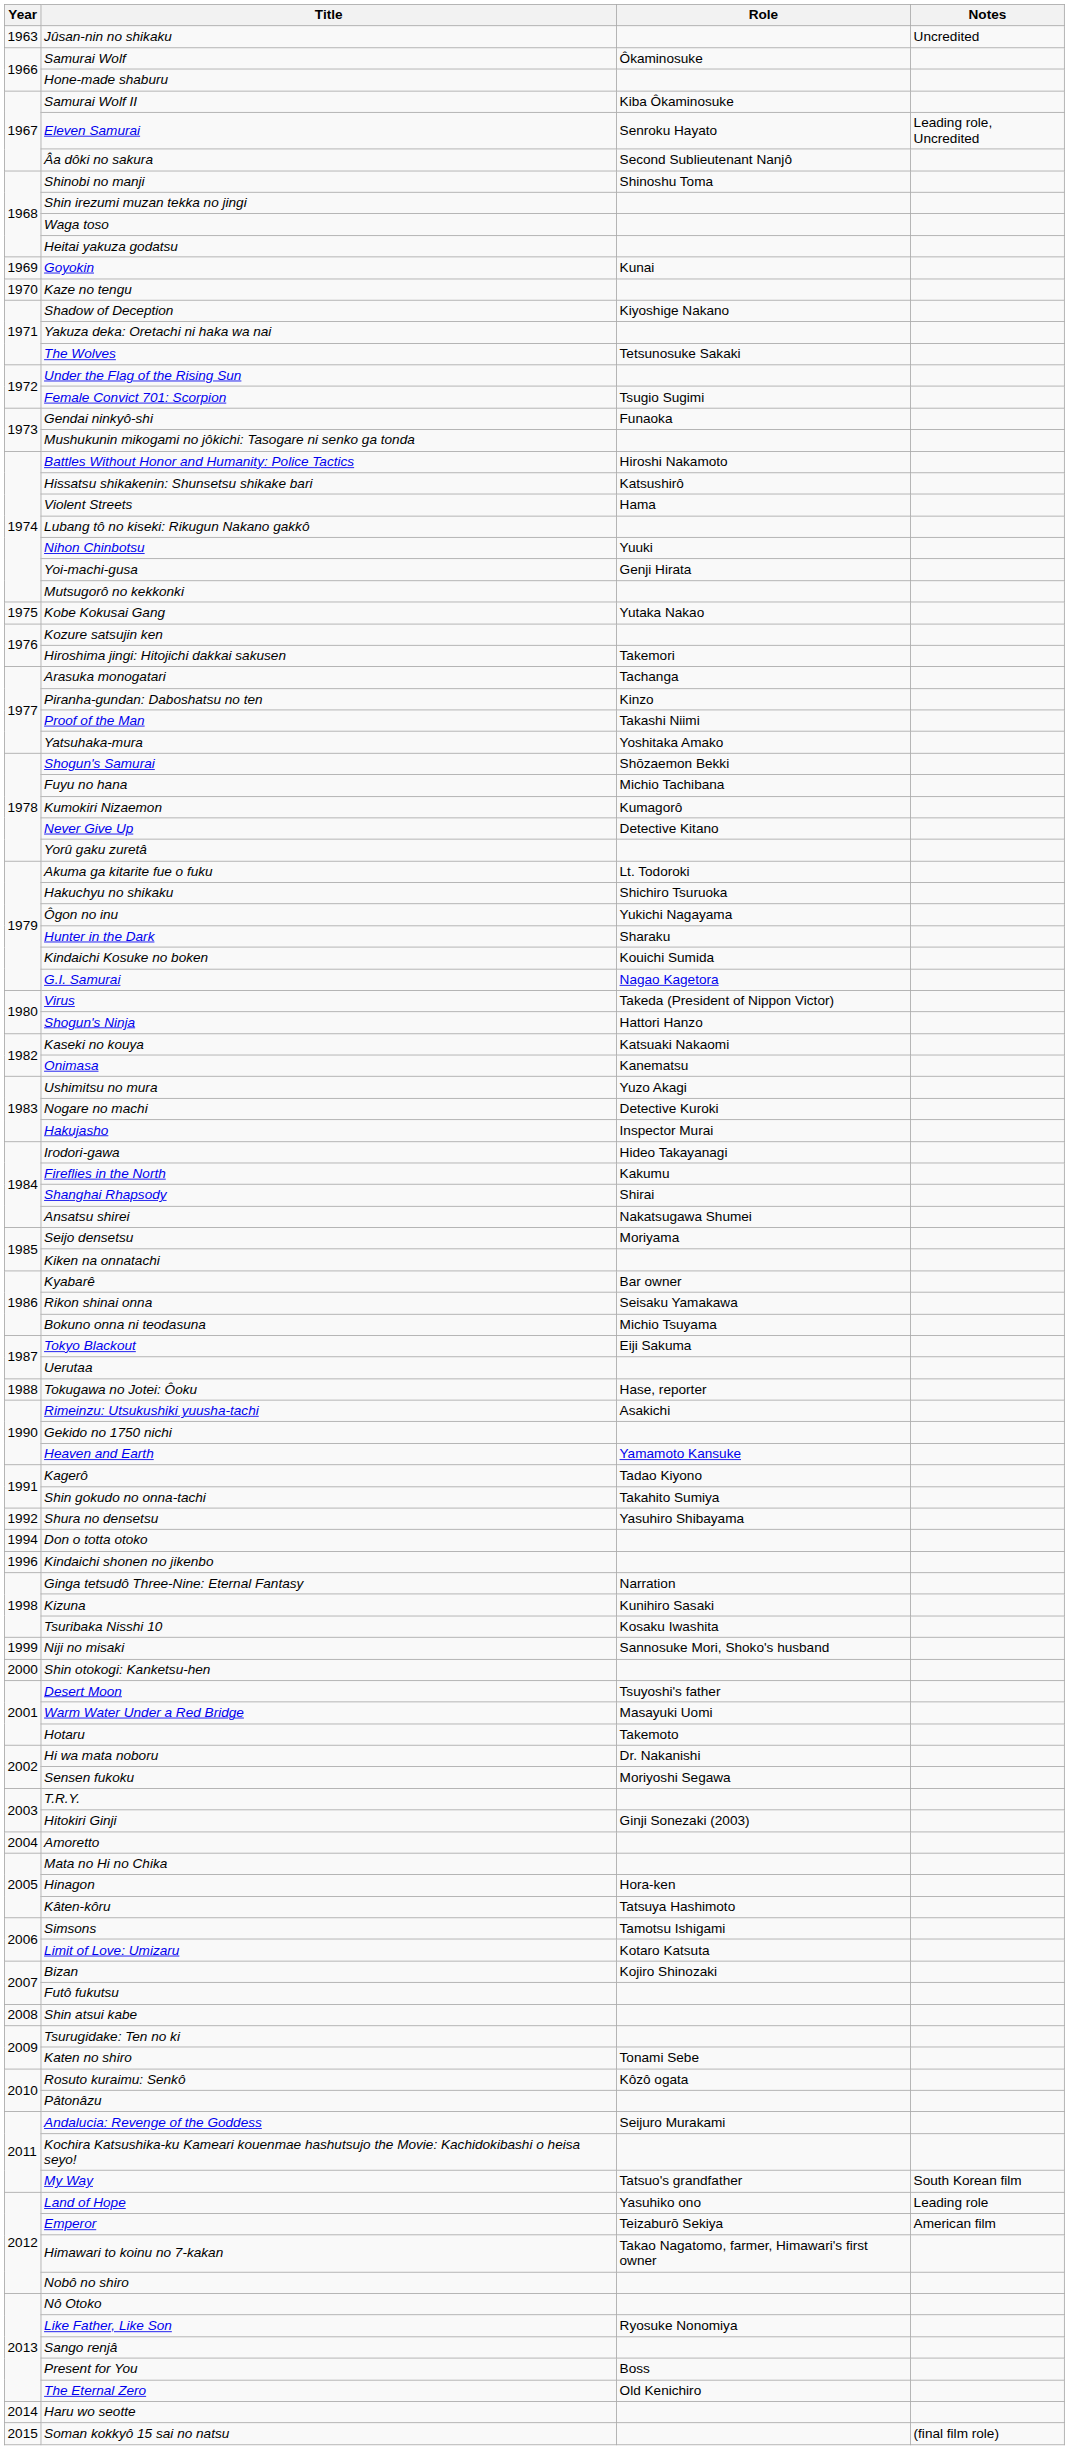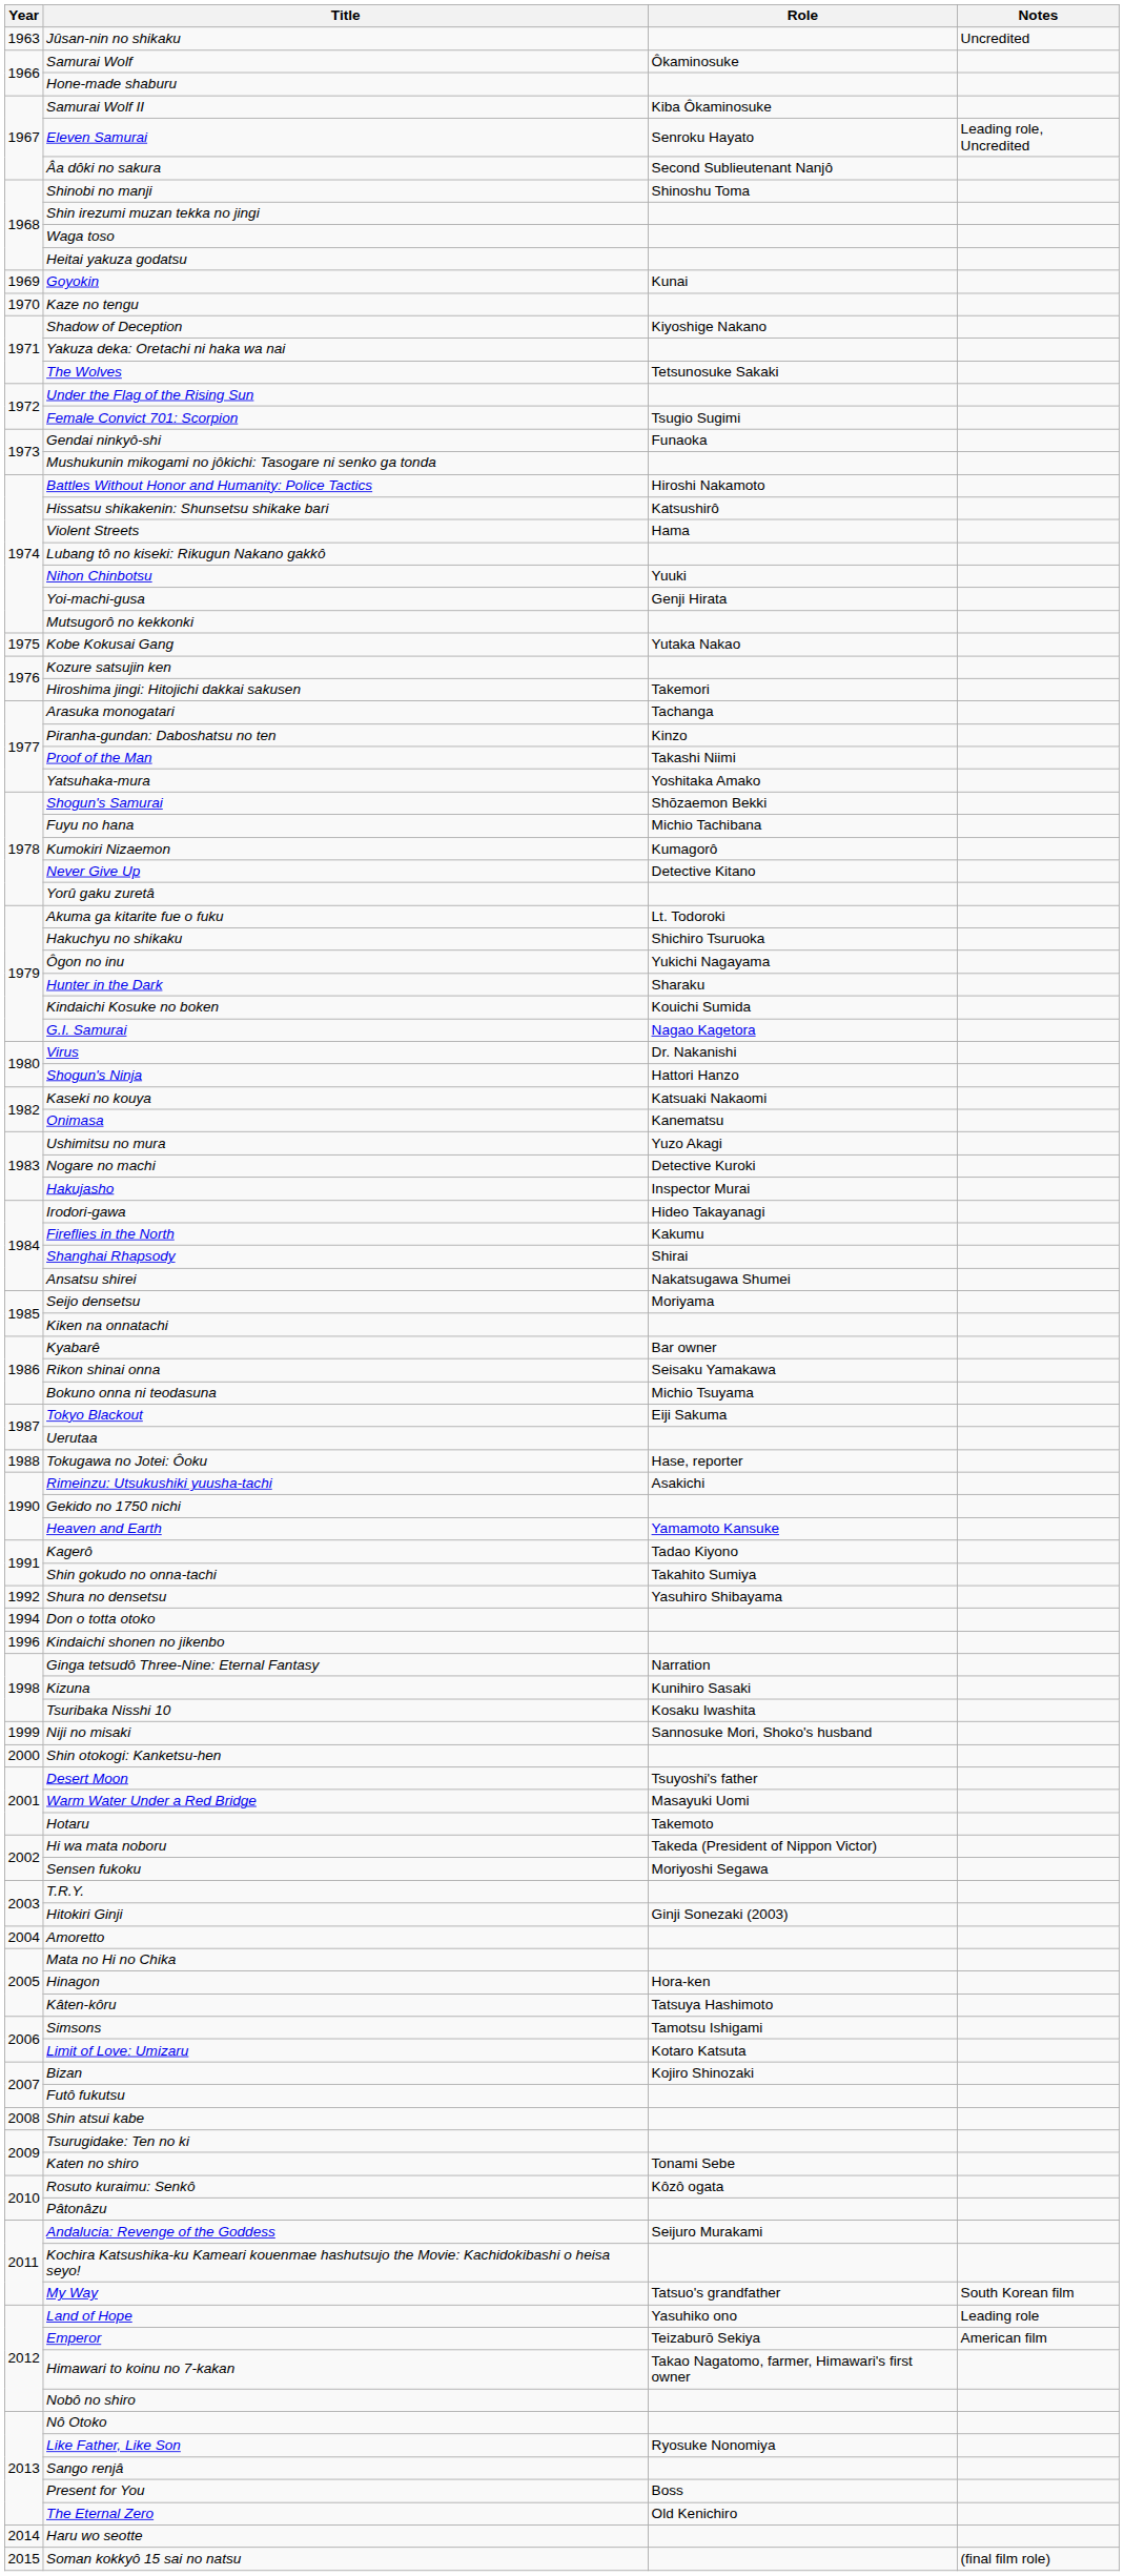 <table class="wikitable sortable">
 <tr>
 <th>Year</th>
 <th>Title</th>
 <th>Role</th>
 <th class="unsortable">Notes</th>
 </tr>
 <tr>
 <td>1963</td>
 <td><em>Jûsan-nin no shikaku</em></td>
 <td></td>
 <td>Uncredited</td>
 </tr>
 <tr>
 <td rowspan=2>1966</td>
 <td><em>Samurai Wolf</em></td>
 <td>Ôkaminosuke</td>
 <td></td>
 </tr>
 <tr>
 <td><em>Hone-made shaburu</em></td>
 <td></td>
 <td></td>
 </tr>
 <tr>
 <td rowspan=3>1967</td>
 <td><em>Samurai Wolf II</em></td>
 <td>Kiba Ôkaminosuke</td>
 <td></td>
 </tr>
 <tr>
 <td><em><a href='#'>Eleven Samurai</a></em></td>
 <td>Senroku Hayato</td>
 <td>Leading role, Uncredited</td>
 </tr>
 <tr>
 <td><em>Âa dôki no sakura</em></td>
 <td>Second Sublieutenant Nanjô</td>
 <td></td>
 </tr>
 <tr>
 <td rowspan=4>1968</td>
 <td><em>Shinobi no manji</em></td>
 <td>Shinoshu Toma</td>
 <td></td>
 </tr>
 <tr>
 <td><em>Shin irezumi muzan tekka no jingi</em></td>
 <td></td>
 <td></td>
 </tr>
 <tr>
 <td><em>Waga toso</em></td>
 <td></td>
 <td></td>
 </tr>
 <tr>
 <td><em>Heitai yakuza godatsu</em></td>
 <td></td>
 <td></td>
 </tr>
 <tr>
 <td>1969</td>
 <td><em><a href='#'>Goyokin</a></em></td>
 <td>Kunai</td>
 <td></td>
 </tr>
 <tr>
 <td>1970</td>
 <td><em>Kaze no tengu</em></td>
 <td></td>
 <td></td>
 </tr>
 <tr>
 <td rowspan=3>1971</td>
 <td><em>Shadow of Deception</em></td>
 <td>Kiyoshige Nakano</td>
 <td></td>
 </tr>
 <tr>
 <td><em>Yakuza deka: Oretachi ni haka wa nai</em></td>
 <td></td>
 <td></td>
 </tr>
 <tr>
 <td><em><a href='#'>The Wolves</a></em></td>
 <td>Tetsunosuke Sakaki</td>
 <td></td>
 </tr>
 <tr>
 <td rowspan=2>1972</td>
 <td><em><a href='#'>Under the Flag of the Rising Sun</a></em></td>
 <td></td>
 <td></td>
 </tr>
 <tr>
 <td><em><a href='#'>Female Convict 701: Scorpion</a></em></td>
 <td>Tsugio Sugimi</td>
 <td></td>
 </tr>
 <tr>
 <td rowspan=2>1973</td>
 <td><em>Gendai ninkyô-shi</em></td>
 <td>Funaoka</td>
 <td></td>
 </tr>
 <tr>
 <td><em>Mushukunin mikogami no jôkichi: Tasogare ni senko ga tonda</em></td>
 <td></td>
 <td></td>
 </tr>
 <tr>
 <td rowspan=7>1974</td>
 <td><em><a href='#'>Battles Without Honor and Humanity: Police Tactics</a></em></td>
 <td>Hiroshi Nakamoto</td>
 <td></td>
 </tr>
 <tr>
 <td><em>Hissatsu shikakenin: Shunsetsu shikake bari</em></td>
 <td>Katsushirô</td>
 <td></td>
 </tr>
 <tr>
 <td><em>Violent Streets</em></td>
 <td>Hama</td>
 <td></td>
 </tr>
 <tr>
 <td><em>Lubang tô no kiseki: Rikugun Nakano gakkô</em></td>
 <td></td>
 <td></td>
 </tr>
 <tr>
 <td><em><a href='#'>Nihon Chinbotsu</a></em></td>
 <td>Yuuki</td>
 <td></td>
 </tr>
 <tr>
 <td><em>Yoi-machi-gusa</em></td>
 <td>Genji Hirata</td>
 <td></td>
 </tr>
 <tr>
 <td><em>Mutsugorô no kekkonki</em></td>
 <td></td>
 <td></td>
 </tr>
 <tr>
 <td>1975</td>
 <td><em>Kobe Kokusai Gang</em></td>
 <td>Yutaka Nakao</td>
 <td></td>
 </tr>
 <tr>
 <td rowspan=2>1976</td>
 <td><em>Kozure satsujin ken</em></td>
 <td></td>
 <td></td>
 </tr>
 <tr>
 <td><em>Hiroshima jingi: Hitojichi dakkai sakusen</em></td>
 <td>Takemori</td>
 <td></td>
 </tr>
 <tr>
 <td rowspan=4>1977</td>
 <td><em>Arasuka monogatari</em></td>
 <td>Tachanga</td>
 <td></td>
 </tr>
 <tr>
 <td><em>Piranha-gundan: Daboshatsu no ten</em></td>
 <td>Kinzo</td>
 <td></td>
 </tr>
 <tr>
 <td><em><a href='#'>Proof of the Man</a></em></td>
 <td>Takashi Niimi</td>
 <td></td>
 </tr>
 <tr>
 <td><em>Yatsuhaka-mura</em></td>
 <td>Yoshitaka Amako</td>
 <td></td>
 </tr>
 <tr>
 <td rowspan=5>1978</td>
 <td><em><a href='#'>Shogun's Samurai</a></em></td>
 <td>Shōzaemon Bekki</td>
 <td></td>
 </tr>
 <tr>
 <td><em>Fuyu no hana</em></td>
 <td>Michio Tachibana</td>
 <td></td>
 </tr>
 <tr>
 <td><em>Kumokiri Nizaemon</em></td>
 <td>Kumagorô</td>
 <td></td>
 </tr>
 <tr>
 <td><em><a href='#'>Never Give Up</a></em></td>
 <td>Detective Kitano</td>
 <td></td>
 </tr>
 <tr>
 <td><em>Yorû gaku zuretâ</em></td>
 <td></td>
 <td></td>
 </tr>
 <tr>
 <td rowspan=6>1979</td>
 <td><em>Akuma ga kitarite fue o fuku</em></td>
 <td>Lt. Todoroki</td>
 <td></td>
 </tr>
 <tr>
 <td><em>Hakuchyu no shikaku</em></td>
 <td>Shichiro Tsuruoka</td>
 <td></td>
 </tr>
 <tr>
 <td><em>Ôgon no inu</em></td>
 <td>Yukichi Nagayama</td>
 <td></td>
 </tr>
 <tr>
 <td><em><a href='#'>Hunter in the Dark</a></em></td>
 <td>Sharaku</td>
 <td></td>
 </tr>
 <tr>
 <td><em>Kindaichi Kosuke no boken</em></td>
 <td>Kouichi Sumida</td>
 <td></td>
 </tr>
 <tr>
 <td><em><a href='#'>G.I. Samurai</a></em></td>
 <td><a href='#'>Nagao Kagetora</a></td>
 <td></td>
 </tr>
 <tr>
 <td rowspan=2>1980</td>
 <td><em><a href='#'>Virus</a></em></td>
-<td>Takeda (President of Nippon Victor)</td>
+<td>Dr. Nakanishi</td>
 <td></td>
 </tr>
 <tr>
 <td><em><a href='#'>Shogun's Ninja</a></em></td>
 <td>Hattori Hanzo</td>
 <td></td>
 </tr>
 <tr>
 <td rowspan=2>1982</td>
 <td><em>Kaseki no kouya</em></td>
 <td>Katsuaki Nakaomi</td>
 <td></td>
 </tr>
 <tr>
 <td><em><a href='#'>Onimasa</a></em></td>
 <td>Kanematsu</td>
 <td></td>
 </tr>
 <tr>
 <td rowspan=3>1983</td>
 <td><em>Ushimitsu no mura</em></td>
 <td>Yuzo Akagi</td>
 <td></td>
 </tr>
 <tr>
 <td><em>Nogare no machi</em></td>
 <td>Detective Kuroki</td>
 <td></td>
 </tr>
 <tr>
 <td><em><a href='#'>Hakujasho</a></em></td>
 <td>Inspector Murai</td>
 <td></td>
 </tr>
 <tr>
 <td rowspan=4>1984</td>
 <td><em>Irodori-gawa</em></td>
 <td>Hideo Takayanagi</td>
 <td></td>
 </tr>
 <tr>
 <td><em><a href='#'>Fireflies in the North</a></em></td>
 <td>Kakumu</td>
 <td></td>
 </tr>
 <tr>
 <td><em><a href='#'>Shanghai Rhapsody</a></em></td>
 <td>Shirai</td>
 <td></td>
 </tr>
 <tr>
 <td><em>Ansatsu shirei</em></td>
 <td>Nakatsugawa Shumei</td>
 <td></td>
 </tr>
 <tr>
 <td rowspan=2>1985</td>
 <td><em>Seijo densetsu</em></td>
 <td>Moriyama</td>
 <td></td>
 </tr>
 <tr>
 <td><em>Kiken na onnatachi</em></td>
 <td></td>
 <td></td>
 </tr>
 <tr>
 <td rowspan=3>1986</td>
 <td><em>Kyabarê</em></td>
 <td>Bar owner</td>
 <td></td>
 </tr>
 <tr>
 <td><em>Rikon shinai onna</em></td>
 <td>Seisaku Yamakawa</td>
 <td></td>
 </tr>
 <tr>
 <td><em>Bokuno onna ni teodasuna</em></td>
 <td>Michio Tsuyama</td>
 <td></td>
 </tr>
 <tr>
 <td rowspan=2>1987</td>
 <td><em><a href='#'>Tokyo Blackout</a></em></td>
 <td>Eiji Sakuma</td>
 <td></td>
 </tr>
 <tr>
 <td><em>Uerutaa</em></td>
 <td></td>
 <td></td>
 </tr>
 <tr>
 <td>1988</td>
 <td><em>Tokugawa no Jotei: Ôoku</em></td>
 <td>Hase, reporter</td>
 <td></td>
 </tr>
 <tr>
 <td rowspan=3>1990</td>
 <td><em><a href='#'>Rimeinzu: Utsukushiki yuusha-tachi</a></em></td>
 <td>Asakichi</td>
 <td></td>
 </tr>
 <tr>
 <td><em>Gekido no 1750 nichi</em></td>
 <td></td>
 <td></td>
 </tr>
 <tr>
 <td><em><a href='#'>Heaven and Earth</a></em></td>
 <td><a href='#'>Yamamoto Kansuke</a></td>
 <td></td>
 </tr>
 <tr>
 <td rowspan=2>1991</td>
 <td><em>Kagerô</em></td>
 <td>Tadao Kiyono</td>
 <td></td>
 </tr>
 <tr>
 <td><em>Shin gokudo no onna-tachi</em></td>
 <td>Takahito Sumiya</td>
 <td></td>
 </tr>
 <tr>
 <td>1992</td>
 <td><em>Shura no densetsu</em></td>
 <td>Yasuhiro Shibayama</td>
 <td></td>
 </tr>
 <tr>
 <td>1994</td>
 <td><em>Don o totta otoko</em></td>
 <td></td>
 <td></td>
 </tr>
 <tr>
 <td>1996</td>
 <td><em>Kindaichi shonen no jikenbo</em></td>
 <td></td>
 <td></td>
 </tr>
 <tr>
 <td rowspan=3>1998</td>
 <td><em>Ginga tetsudô Three-Nine: Eternal Fantasy</em></td>
 <td>Narration</td>
 <td></td>
 </tr>
 <tr>
 <td><em>Kizuna</em></td>
 <td>Kunihiro Sasaki</td>
 <td></td>
 </tr>
 <tr>
 <td><em>Tsuribaka Nisshi 10</em></td>
 <td>Kosaku Iwashita</td>
 <td></td>
 </tr>
 <tr>
 <td>1999</td>
 <td><em>Niji no misaki</em></td>
 <td>Sannosuke Mori, Shoko's husband</td>
 <td></td>
 </tr>
 <tr>
 <td>2000</td>
 <td><em>Shin otokogi: Kanketsu-hen</em></td>
 <td></td>
 <td></td>
 </tr>
 <tr>
 <td rowspan=3>2001</td>
 <td><em><a href='#'>Desert Moon</a></em></td>
 <td>Tsuyoshi's father</td>
 <td></td>
 </tr>
 <tr>
 <td><em><a href='#'>Warm Water Under a Red Bridge</a></em></td>
 <td>Masayuki Uomi</td>
 <td></td>
 </tr>
 <tr>
 <td><em>Hotaru</em></td>
 <td>Takemoto</td>
 <td></td>
 </tr>
 <tr>
 <td rowspan=2>2002</td>
 <td><em>Hi wa mata noboru</em></td>
-<td>Dr. Nakanishi</td>
+<td>Takeda (President of Nippon Victor)</td>
 <td></td>
 </tr>
 <tr>
 <td><em>Sensen fukoku</em></td>
 <td>Moriyoshi Segawa</td>
 <td></td>
 </tr>
 <tr>
 <td rowspan=2>2003</td>
 <td><em>T.R.Y.</em></td>
 <td></td>
 <td></td>
 </tr>
 <tr>
 <td><em>Hitokiri Ginji</em></td>
 <td>Ginji Sonezaki (2003)</td>
 <td></td>
 </tr>
 <tr>
 <td>2004</td>
 <td><em>Amoretto</em></td>
 <td></td>
 <td></td>
 </tr>
 <tr>
 <td rowspan=3>2005</td>
 <td><em>Mata no Hi no Chika</em></td>
 <td></td>
 <td></td>
 </tr>
 <tr>
 <td><em>Hinagon</em></td>
 <td>Hora-ken</td>
 <td></td>
 </tr>
 <tr>
 <td><em>Kâten-kôru</em></td>
 <td>Tatsuya Hashimoto</td>
 <td></td>
 </tr>
 <tr>
 <td rowspan=2>2006</td>
 <td><em>Simsons</em></td>
 <td>Tamotsu Ishigami</td>
 <td></td>
 </tr>
 <tr>
 <td><em><a href='#'>Limit of Love: Umizaru</a></em></td>
 <td>Kotaro Katsuta</td>
 <td></td>
 </tr>
 <tr>
 <td rowspan=2>2007</td>
 <td><em>Bizan</em></td>
 <td>Kojiro Shinozaki</td>
 <td></td>
 </tr>
 <tr>
 <td><em>Futô fukutsu</em></td>
 <td></td>
 <td></td>
 </tr>
 <tr>
 <td>2008</td>
 <td><em>Shin atsui kabe</em></td>
 <td></td>
 <td></td>
 </tr>
 <tr>
 <td rowspan=2>2009</td>
 <td><em>Tsurugidake: Ten no ki</em></td>
 <td></td>
 <td></td>
 </tr>
 <tr>
 <td><em>Katen no shiro</em></td>
 <td>Tonami Sebe</td>
 <td></td>
 </tr>
 <tr>
 <td rowspan=2>2010</td>
 <td><em>Rosuto kuraimu: Senkô</em></td>
 <td>Kôzô ogata</td>
 <td></td>
 </tr>
 <tr>
 <td><em>Pâtonâzu</em></td>
 <td></td>
 <td></td>
 </tr>
 <tr>
 <td rowspan=3>2011</td>
 <td><em><a href='#'>Andalucia: Revenge of the Goddess</a></em></td>
 <td>Seijuro Murakami</td>
 <td></td>
 </tr>
 <tr>
 <td><em>Kochira Katsushika-ku Kameari kouenmae hashutsujo the Movie: Kachidokibashi o heisa seyo!</em></td>
 <td></td>
 <td></td>
 </tr>
 <tr>
 <td><em><a href='#'>My Way</a></em></td>
 <td>Tatsuo's grandfather</td>
 <td>South Korean film</td>
 </tr>
 <tr>
 <td rowspan=4>2012</td>
 <td><em><a href='#'>Land of Hope</a></em></td>
 <td>Yasuhiko ono</td>
 <td>Leading role</td>
 </tr>
 <tr>
 <td><em><a href='#'>Emperor</a></em></td>
 <td>Teizaburō Sekiya</td>
 <td>American film</td>
 </tr>
 <tr>
 <td><em>Himawari to koinu no 7-kakan</em></td>
 <td>Takao Nagatomo, farmer, Himawari's first owner</td>
 <td></td>
 </tr>
 <tr>
 <td><em>Nobô no shiro</em></td>
 <td></td>
 <td></td>
 </tr>
 <tr>
 <td rowspan=5>2013</td>
 <td><em>Nô Otoko</em></td>
 <td></td>
 <td></td>
 </tr>
 <tr>
 <td><em><a href='#'>Like Father, Like Son</a></em></td>
 <td>Ryosuke Nonomiya</td>
 <td></td>
 </tr>
 <tr>
 <td><em>Sango renjâ</em></td>
 <td></td>
 <td></td>
 </tr>
 <tr>
 <td><em>Present for You</em></td>
 <td>Boss</td>
 <td></td>
 </tr>
 <tr>
 <td><em><a href='#'>The Eternal Zero</a></em></td>
 <td>Old Kenichiro</td>
 <td></td>
 </tr>
 <tr>
 <td>2014</td>
 <td><em>Haru wo seotte</em></td>
 <td></td>
 <td></td>
 </tr>
 <tr>
 <td>2015</td>
 <td><em>Soman kokkyô 15 sai no natsu</em></td>
 <td></td>
 <td>(final film role)</td>
 </tr>
 </table>
